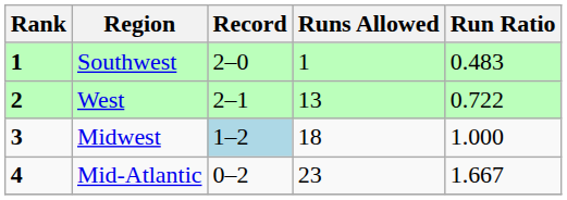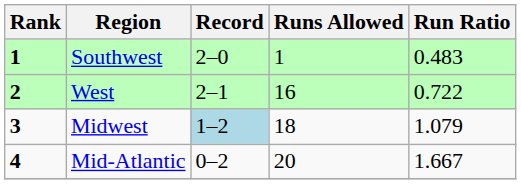 <table class="wikitable">
 <tr>
 <th>Rank</th>
 <th>Region</th>
 <th>Record</th>
 <th>Runs Allowed</th>
 <th>Run Ratio</th>
 </tr>
 <tr bgcolor=#bbffbb>
 <td><strong>1</strong></td>
 <td> <a href='#'>Southwest</a></td>
 <td>2–0</td>
 <td>1</td>
 <td>0.483</td>
 </tr>
 <tr bgcolor=#bbffbb>
 <td><strong>2</strong></td>
 <td> <a href='#'>West</a></td>
 <td>2–1</td>
-<td>13</td>
+<td>16</td>
 <td>0.722</td>
 </tr>
 <tr>
 <td><strong>3</strong></td>
 <td> <a href='#'>Midwest</a></td>
 <td style="background: lightblue;">1–2</td>
 <td>18</td>
-<td>1.000</td>
+<td>1.079</td>
 </tr>
 <tr>
 <td><strong>4</strong></td>
 <td> <a href='#'>Mid-Atlantic</a></td>
 <td>0–2</td>
-<td>23</td>
+<td>20</td>
 <td>1.667</td>
 </tr>
 <tr>
 </tr>
 </table>
